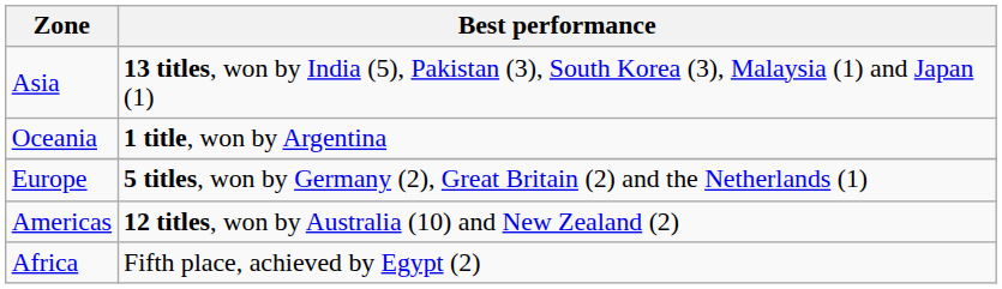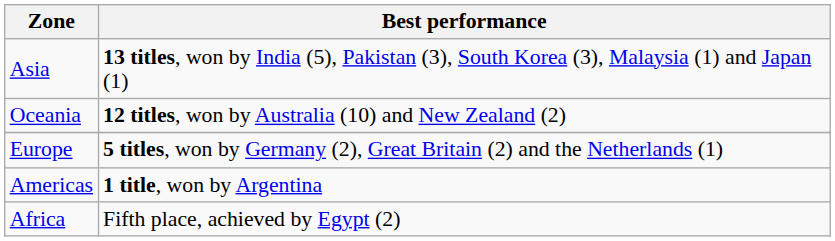 <table class=wikitable>
 <tr>
 <th>Zone</th>
 <th>Best performance</th>
 </tr>
 <tr>
 <td><a href='#'>Asia</a></td>
 <td><strong>13 titles</strong>, won by <a href='#'>India</a> (5), <a href='#'>Pakistan</a> (3), <a href='#'>South Korea</a> (3), <a href='#'>Malaysia</a> (1) and <a href='#'>Japan</a> (1)</td>
 </tr>
 <tr>
 <td><a href='#'>Oceania</a></td>
-<td><strong>1 title</strong>, won by <a href='#'>Argentina</a></td>
+<td><strong>12 titles</strong>, won by <a href='#'>Australia</a> (10) and <a href='#'>New Zealand</a> (2)</td>
 </tr>
 <tr>
 </tr>
 <tr>
 <td><a href='#'>Europe</a></td>
 <td><strong>5 titles</strong>, won by <a href='#'>Germany</a> (2), <a href='#'>Great Britain</a> (2) and the <a href='#'>Netherlands</a> (1)</td>
 </tr>
 <tr>
 <td><a href='#'>Americas</a></td>
-<td><strong>12 titles</strong>, won by <a href='#'>Australia</a> (10) and <a href='#'>New Zealand</a> (2)</td>
+<td><strong>1 title</strong>, won by <a href='#'>Argentina</a></td>
 </tr>
 <tr>
 <td><a href='#'>Africa</a></td>
 <td>Fifth place, achieved by <a href='#'>Egypt</a> (2)</td>
 </tr>
 </table>
